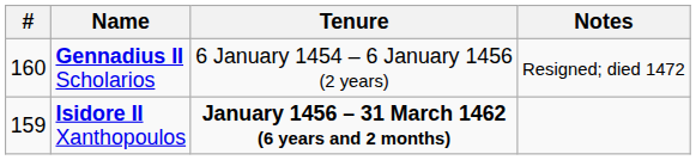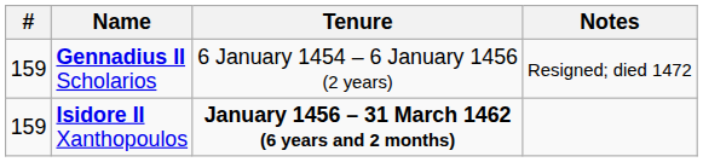 <table class="wikitable" f>
 <tr>
 <th>#</th>
 <th>Name</th>
 <th>Tenure</th>
 <th>Notes</th>
 </tr>
 <tr>
-<td>160</td>
+<td>159</td>
 <td><a href='#'><strong>Gennadius II</strong><br>Scholarios</a></td>
 <td style="text-align:center">6 January 1454 – 6 January 1456<br><small>(2 years)</small></td>
 <td><small>Resigned; died  1472</small></td>
 </tr>
 <tr>
 <td>159</td>
 <td><a href='#'><strong>Isidore II</strong><br>Xanthopoulos</a></td>
 <td style="text-align:center"><strong>January 1456 – 31 March 1462<br><small>(6 years and 2 months)</small></strong></td>
 <td></td>
 </tr>
 </table>
